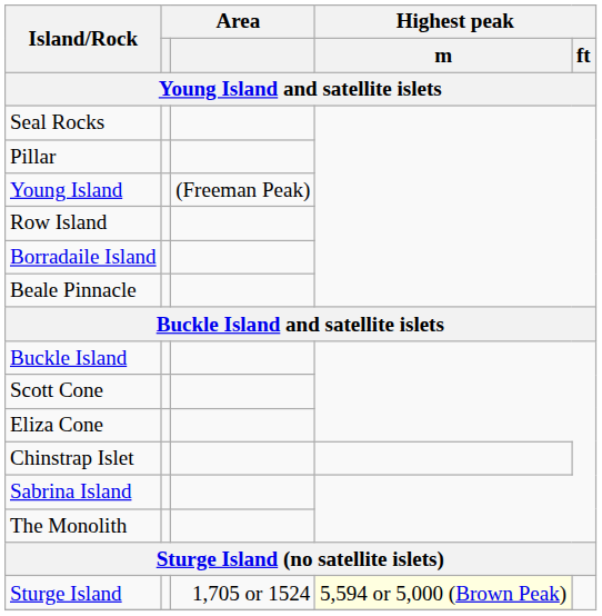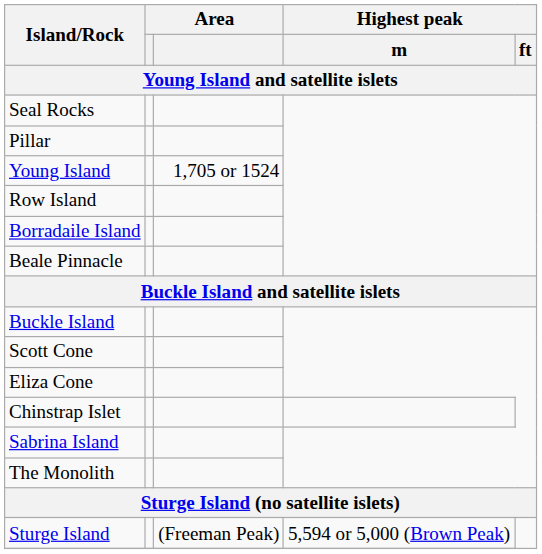 <table class="wikitable">
 <tr>
 <th rowspan=2>Island/Rock</th>
 <th colspan=2>Area</th>
 <th colspan=2>Highest peak</th>
 </tr>
 <tr>
 <th></th>
 <th></th>
 <th>m</th>
 <th>ft</th>
 </tr>
 <tr>
 <th colspan=5><a href='#'>Young Island</a> and satellite islets</th>
 </tr>
 <tr>
 <td>Seal Rocks</td>
 <td></td>
 <td></td>
 </tr>
 <tr>
 <td>Pillar</td>
 <td></td>
 <td></td>
 </tr>
 <tr>
 <td><a href='#'>Young Island</a></td>
 <td></td>
-<td>  (Freeman Peak)</td>
+<td align="right">1,705 or  1524</td>
 </tr>
 <tr>
 <td>Row Island</td>
 <td></td>
 <td></td>
 </tr>
 <tr>
 <td><a href='#'>Borradaile Island</a></td>
 <td></td>
 <td></td>
 </tr>
 <tr>
 <td>Beale Pinnacle</td>
 <td></td>
 <td></td>
 </tr>
 <tr>
 <th colspan=5><a href='#'>Buckle Island</a> and satellite islets</th>
 </tr>
 <tr>
 <td><a href='#'>Buckle Island</a></td>
 <td></td>
 <td></td>
 </tr>
 <tr>
 <td>Scott Cone</td>
 <td></td>
 <td></td>
 </tr>
 <tr>
 <td>Eliza Cone</td>
 <td></td>
 <td></td>
 </tr>
 <tr>
 <td>Chinstrap Islet</td>
 <td></td>
 <td></td>
 <td></td>
 </tr>
 <tr>
 <td><a href='#'>Sabrina Island</a></td>
 <td></td>
 <td></td>
 </tr>
 <tr>
 <td>The Monolith</td>
 <td></td>
 <td></td>
 </tr>
 <tr>
 <th colspan=5><a href='#'>Sturge Island</a> (no satellite islets)</th>
 </tr>
 <tr>
 <td><a href='#'>Sturge Island</a></td>
 <td></td>
-<td align="right">1,705 or  1524</td>
-<td align="right" style="background: lightyellow;">5,594 or  5,000  (<a href='#'>Brown Peak</a>)</td>
+<td>  (Freeman Peak)</td>
+<td align="right">5,594 or  5,000  (<a href='#'>Brown Peak</a>)</td>
 </tr>
 <tr>
 </tr>
 </table>
